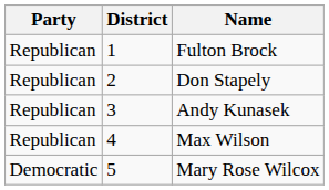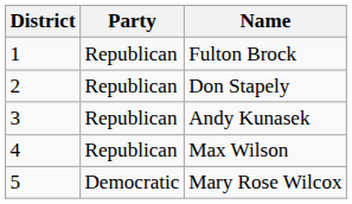 <table class="wikitable">
 <tr>
+<th>District</th>
 <th>Party</th>
-<th>District</th>
 <th>Name</th>
 </tr>
 <tr>
+<td>1</td>
 <td>Republican</td>
-<td>1</td>
 <td>Fulton Brock</td>
 </tr>
 <tr>
+<td>2</td>
 <td>Republican</td>
-<td>2</td>
 <td>Don Stapely</td>
 </tr>
 <tr>
+<td>3</td>
 <td>Republican</td>
-<td>3</td>
 <td>Andy Kunasek</td>
 </tr>
 <tr>
+<td>4</td>
 <td>Republican</td>
-<td>4</td>
 <td>Max Wilson</td>
 </tr>
 <tr>
+<td>5</td>
 <td>Democratic</td>
-<td>5</td>
 <td>Mary Rose Wilcox</td>
 </tr>
 </table>
